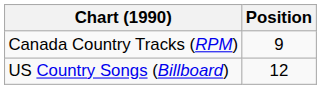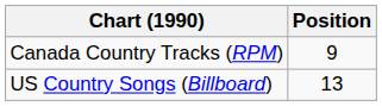 <table class="wikitable sortable">
 <tr>
 <th scope="col">Chart (1990)</th>
 <th scope="col">Position</th>
 </tr>
 <tr>
 <td>Canada Country Tracks (<em><a href='#'>RPM</a></em>)</td>
 <td align="center">9</td>
 </tr>
 <tr>
 <td>US <a href='#'>Country Songs</a> (<em><a href='#'>Billboard</a></em>)</td>
-<td align="center">12</td>
+<td align="center">13</td>
 </tr>
 </table>
